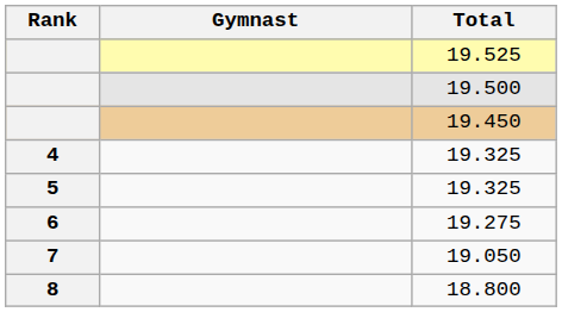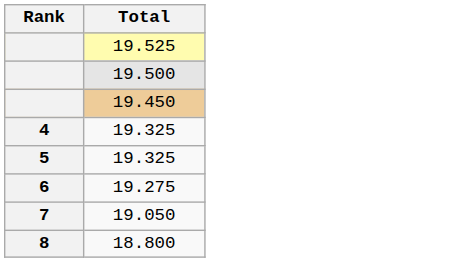 <table class="wikitable sortable" style="text-align:center; font-size:95%">
 <tr>
 <th scope="col" style="width:50px;">Rank</th>
-<th scope="col" style="width:180px;">Gymnast</th>
 <th scope="col" style="width:80px;">Total</th>
 </tr>
 <tr style="background:#fffcaf;">
 <th scope=row style="text-align:center"></th>
-<td style="text-align:left;"></td>
 <td>19.525</td>
 </tr>
 <tr style="background:#e5e5e5;">
 <th scope=row style="text-align:center"></th>
-<td style="text-align:left;"></td>
 <td>19.500</td>
 </tr>
 <tr style="background:#ec9;">
 <th scope=row style="text-align:center"></th>
-<td style="text-align:left;"></td>
 <td>19.450</td>
 </tr>
 <tr>
 <th scope=row style="text-align:center">4</th>
-<td style="text-align:left;"></td>
 <td>19.325</td>
 </tr>
 <tr>
 <th scope=row style="text-align:center">5</th>
-<td style="text-align:left;"></td>
 <td>19.325</td>
 </tr>
 <tr>
 <th scope=row style="text-align:center">6</th>
-<td style="text-align:left;"></td>
 <td>19.275</td>
 </tr>
 <tr>
 <th scope=row style="text-align:center">7</th>
-<td style="text-align:left;"></td>
 <td>19.050</td>
 </tr>
 <tr>
 <th scope=row style="text-align:center">8</th>
-<td style="text-align:left;"></td>
 <td>18.800</td>
 </tr>
 </table>
